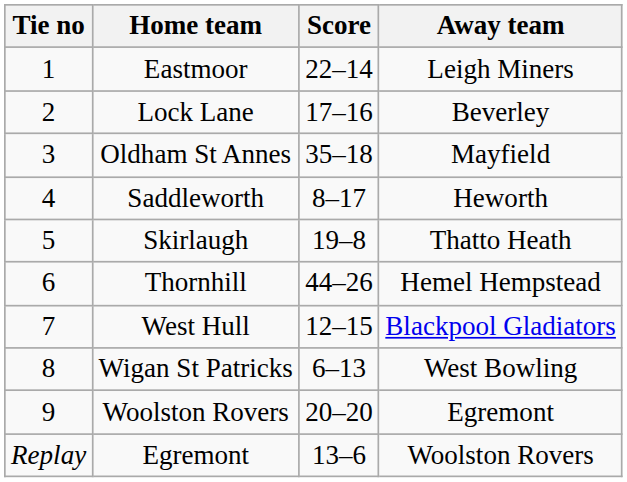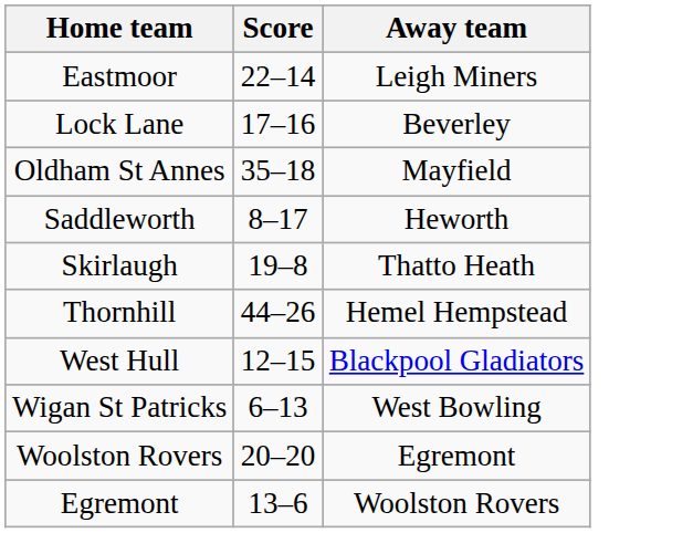 <table class="wikitable" style="text-align:center">
 <tr>
-<th>Tie no</th>
 <th>Home team</th>
 <th>Score</th>
 <th>Away team</th>
 </tr>
 <tr>
-<td>1</td>
 <td>Eastmoor</td>
 <td>22–14</td>
 <td>Leigh Miners</td>
 </tr>
 <tr>
-<td>2</td>
 <td>Lock Lane</td>
 <td>17–16</td>
 <td>Beverley</td>
 </tr>
 <tr>
-<td>3</td>
 <td>Oldham St Annes</td>
 <td>35–18</td>
 <td>Mayfield</td>
 </tr>
 <tr>
-<td>4</td>
 <td>Saddleworth</td>
 <td>8–17</td>
 <td>Heworth</td>
 </tr>
 <tr>
-<td>5</td>
 <td>Skirlaugh</td>
 <td>19–8</td>
 <td>Thatto Heath</td>
 </tr>
 <tr>
-<td>6</td>
 <td>Thornhill</td>
 <td>44–26</td>
 <td>Hemel Hempstead</td>
 </tr>
 <tr>
-<td>7</td>
 <td>West Hull</td>
 <td>12–15</td>
 <td><a href='#'>Blackpool Gladiators</a></td>
 </tr>
 <tr>
-<td>8</td>
 <td>Wigan St Patricks</td>
 <td>6–13</td>
 <td>West Bowling</td>
 </tr>
 <tr>
-<td>9</td>
 <td>Woolston Rovers</td>
 <td>20–20</td>
 <td>Egremont</td>
 </tr>
 <tr>
-<td><em>Replay</em></td>
 <td>Egremont</td>
 <td>13–6</td>
 <td>Woolston Rovers</td>
 </tr>
 </table>
